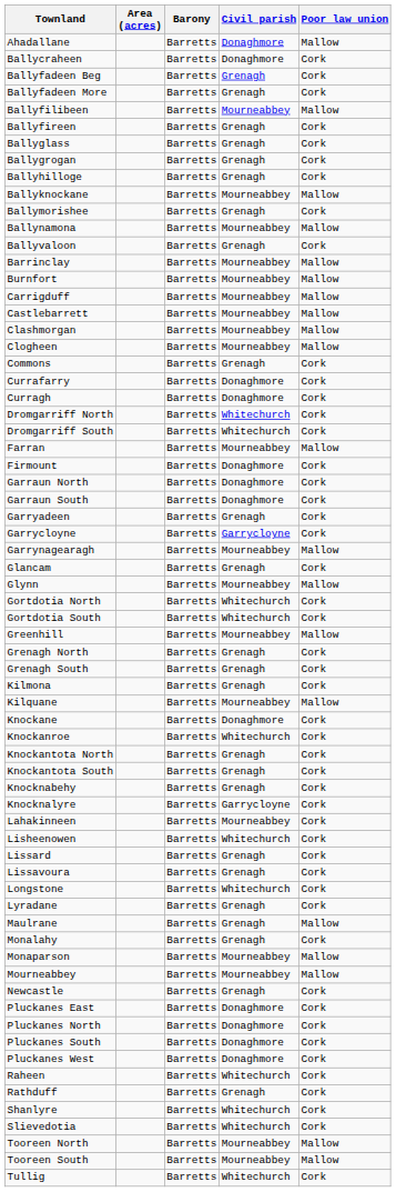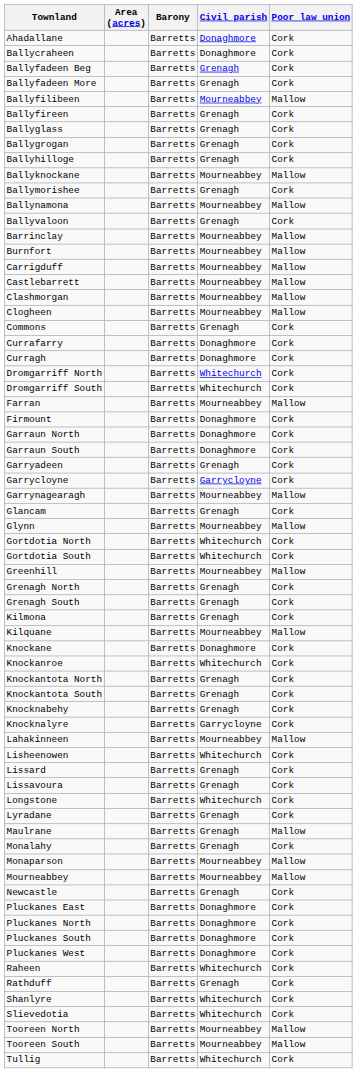 <table class="wikitable sortable" style="border:1px;">
 <tr>
 <th>Townland</th>
 <th>Area<br>(<a href='#'>acres</a>)</th>
 <th>Barony</th>
 <th><a href='#'>Civil parish</a></th>
 <th><a href='#'>Poor law union</a></th>
 </tr>
 <tr>
 <td>Ahadallane</td>
 <td align="right"></td>
 <td>Barretts</td>
 <td><a href='#'>Donaghmore</a></td>
-<td>Mallow</td>
+<td>Cork</td>
 </tr>
 <tr>
 <td>Ballycraheen</td>
 <td align="right"></td>
 <td>Barretts</td>
 <td>Donaghmore</td>
 <td>Cork</td>
 </tr>
 <tr>
 <td>Ballyfadeen Beg</td>
 <td align="right"></td>
 <td>Barretts</td>
 <td><a href='#'>Grenagh</a></td>
 <td>Cork</td>
 </tr>
 <tr>
 <td>Ballyfadeen More</td>
 <td align="right"></td>
 <td>Barretts</td>
 <td>Grenagh</td>
 <td>Cork</td>
 </tr>
 <tr>
 <td>Ballyfilibeen</td>
 <td align="right"></td>
 <td>Barretts</td>
 <td><a href='#'>Mourneabbey</a></td>
 <td>Mallow</td>
 </tr>
 <tr>
 <td>Ballyfireen</td>
 <td align="right"></td>
 <td>Barretts</td>
 <td>Grenagh</td>
 <td>Cork</td>
 </tr>
 <tr>
 <td>Ballyglass</td>
 <td align="right"></td>
 <td>Barretts</td>
 <td>Grenagh</td>
 <td>Cork</td>
 </tr>
 <tr>
 <td>Ballygrogan</td>
 <td align="right"></td>
 <td>Barretts</td>
 <td>Grenagh</td>
 <td>Cork</td>
 </tr>
 <tr>
 <td>Ballyhilloge</td>
 <td align="right"></td>
 <td>Barretts</td>
 <td>Grenagh</td>
 <td>Cork</td>
 </tr>
 <tr>
 <td>Ballyknockane</td>
 <td align="right"></td>
 <td>Barretts</td>
 <td>Mourneabbey</td>
 <td>Mallow</td>
 </tr>
 <tr>
 <td>Ballymorishee</td>
 <td align="right"></td>
 <td>Barretts</td>
 <td>Grenagh</td>
 <td>Cork</td>
 </tr>
 <tr>
 <td>Ballynamona</td>
 <td align="right"></td>
 <td>Barretts</td>
 <td>Mourneabbey</td>
 <td>Mallow</td>
 </tr>
 <tr>
 <td>Ballyvaloon</td>
 <td align="right"></td>
 <td>Barretts</td>
 <td>Grenagh</td>
 <td>Cork</td>
 </tr>
 <tr>
 <td>Barrinclay</td>
 <td align="right"></td>
 <td>Barretts</td>
 <td>Mourneabbey</td>
 <td>Mallow</td>
 </tr>
 <tr>
 <td>Burnfort</td>
 <td align="right"></td>
 <td>Barretts</td>
 <td>Mourneabbey</td>
 <td>Mallow</td>
 </tr>
 <tr>
 <td>Carrigduff</td>
 <td align="right"></td>
 <td>Barretts</td>
 <td>Mourneabbey</td>
 <td>Mallow</td>
 </tr>
 <tr>
 <td>Castlebarrett</td>
 <td align="right"></td>
 <td>Barretts</td>
 <td>Mourneabbey</td>
 <td>Mallow</td>
 </tr>
 <tr>
 <td>Clashmorgan</td>
 <td align="right"></td>
 <td>Barretts</td>
 <td>Mourneabbey</td>
 <td>Mallow</td>
 </tr>
 <tr>
 <td>Clogheen</td>
 <td align="right"></td>
 <td>Barretts</td>
 <td>Mourneabbey</td>
 <td>Mallow</td>
 </tr>
 <tr>
 <td>Commons</td>
 <td align="right"></td>
 <td>Barretts</td>
 <td>Grenagh</td>
 <td>Cork</td>
 </tr>
 <tr>
 <td>Currafarry</td>
 <td align="right"></td>
 <td>Barretts</td>
 <td>Donaghmore</td>
 <td>Cork</td>
 </tr>
 <tr>
 <td>Curragh</td>
 <td align="right"></td>
 <td>Barretts</td>
 <td>Donaghmore</td>
 <td>Cork</td>
 </tr>
 <tr>
 <td>Dromgarriff North</td>
 <td align="right"></td>
 <td>Barretts</td>
 <td><a href='#'>Whitechurch</a></td>
 <td>Cork</td>
 </tr>
 <tr>
 <td>Dromgarriff South</td>
 <td align="right"></td>
 <td>Barretts</td>
 <td>Whitechurch</td>
 <td>Cork</td>
 </tr>
 <tr>
 <td>Farran</td>
 <td align="right"></td>
 <td>Barretts</td>
 <td>Mourneabbey</td>
 <td>Mallow</td>
 </tr>
 <tr>
 <td>Firmount</td>
 <td align="right"></td>
 <td>Barretts</td>
 <td>Donaghmore</td>
 <td>Cork</td>
 </tr>
 <tr>
 <td>Garraun North</td>
 <td align="right"></td>
 <td>Barretts</td>
 <td>Donaghmore</td>
 <td>Cork</td>
 </tr>
 <tr>
 <td>Garraun South</td>
 <td align="right"></td>
 <td>Barretts</td>
 <td>Donaghmore</td>
 <td>Cork</td>
 </tr>
 <tr>
 <td>Garryadeen</td>
 <td align="right"></td>
 <td>Barretts</td>
 <td>Grenagh</td>
 <td>Cork</td>
 </tr>
 <tr>
 <td>Garrycloyne</td>
 <td align="right"></td>
 <td>Barretts</td>
 <td><a href='#'>Garrycloyne</a></td>
 <td>Cork</td>
 </tr>
 <tr>
 <td>Garrynagearagh</td>
 <td align="right"></td>
 <td>Barretts</td>
 <td>Mourneabbey</td>
 <td>Mallow</td>
 </tr>
 <tr>
 <td>Glancam</td>
 <td align="right"></td>
 <td>Barretts</td>
 <td>Grenagh</td>
 <td>Cork</td>
 </tr>
 <tr>
 <td>Glynn</td>
 <td align="right"></td>
 <td>Barretts</td>
 <td>Mourneabbey</td>
 <td>Mallow</td>
 </tr>
 <tr>
 <td>Gortdotia North</td>
 <td align="right"></td>
 <td>Barretts</td>
 <td>Whitechurch</td>
 <td>Cork</td>
 </tr>
 <tr>
 <td>Gortdotia South</td>
 <td align="right"></td>
 <td>Barretts</td>
 <td>Whitechurch</td>
 <td>Cork</td>
 </tr>
 <tr>
 <td>Greenhill</td>
 <td align="right"></td>
 <td>Barretts</td>
 <td>Mourneabbey</td>
 <td>Mallow</td>
 </tr>
 <tr>
 <td>Grenagh North</td>
 <td align="right"></td>
 <td>Barretts</td>
 <td>Grenagh</td>
 <td>Cork</td>
 </tr>
 <tr>
 <td>Grenagh South</td>
 <td align="right"></td>
 <td>Barretts</td>
 <td>Grenagh</td>
 <td>Cork</td>
 </tr>
 <tr>
 <td>Kilmona</td>
 <td align="right"></td>
 <td>Barretts</td>
 <td>Grenagh</td>
 <td>Cork</td>
 </tr>
 <tr>
 <td>Kilquane</td>
 <td align="right"></td>
 <td>Barretts</td>
 <td>Mourneabbey</td>
 <td>Mallow</td>
 </tr>
 <tr>
 <td>Knockane</td>
 <td align="right"></td>
 <td>Barretts</td>
 <td>Donaghmore</td>
 <td>Cork</td>
 </tr>
 <tr>
 <td>Knockanroe</td>
 <td align="right"></td>
 <td>Barretts</td>
 <td>Whitechurch</td>
 <td>Cork</td>
 </tr>
 <tr>
 <td>Knockantota North</td>
 <td align="right"></td>
 <td>Barretts</td>
 <td>Grenagh</td>
 <td>Cork</td>
 </tr>
 <tr>
 <td>Knockantota South</td>
 <td align="right"></td>
 <td>Barretts</td>
 <td>Grenagh</td>
 <td>Cork</td>
 </tr>
 <tr>
 <td>Knocknabehy</td>
 <td align="right"></td>
 <td>Barretts</td>
 <td>Grenagh</td>
 <td>Cork</td>
 </tr>
 <tr>
 <td>Knocknalyre</td>
 <td align="right"></td>
 <td>Barretts</td>
 <td>Garrycloyne</td>
 <td>Cork</td>
 </tr>
 <tr>
 <td>Lahakinneen</td>
 <td align="right"></td>
 <td>Barretts</td>
 <td>Mourneabbey</td>
-<td>Cork</td>
+<td>Mallow</td>
 </tr>
 <tr>
 <td>Lisheenowen</td>
 <td align="right"></td>
 <td>Barretts</td>
 <td>Whitechurch</td>
 <td>Cork</td>
 </tr>
 <tr>
 <td>Lissard</td>
 <td align="right"></td>
 <td>Barretts</td>
 <td>Grenagh</td>
 <td>Cork</td>
 </tr>
 <tr>
 <td>Lissavoura</td>
 <td align="right"></td>
 <td>Barretts</td>
 <td>Grenagh</td>
 <td>Cork</td>
 </tr>
 <tr>
 <td>Longstone</td>
 <td align="right"></td>
 <td>Barretts</td>
 <td>Whitechurch</td>
 <td>Cork</td>
 </tr>
 <tr>
 <td>Lyradane</td>
 <td align="right"></td>
 <td>Barretts</td>
 <td>Grenagh</td>
 <td>Cork</td>
 </tr>
 <tr>
 <td>Maulrane</td>
 <td align="right"></td>
 <td>Barretts</td>
 <td>Grenagh</td>
 <td>Mallow</td>
 </tr>
 <tr>
 <td>Monalahy</td>
 <td align="right"></td>
 <td>Barretts</td>
 <td>Grenagh</td>
 <td>Cork</td>
 </tr>
 <tr>
 <td>Monaparson</td>
 <td align="right"></td>
 <td>Barretts</td>
 <td>Mourneabbey</td>
 <td>Mallow</td>
 </tr>
 <tr>
 <td>Mourneabbey</td>
 <td align="right"></td>
 <td>Barretts</td>
 <td>Mourneabbey</td>
 <td>Mallow</td>
 </tr>
 <tr>
 <td>Newcastle</td>
 <td align="right"></td>
 <td>Barretts</td>
 <td>Grenagh</td>
 <td>Cork</td>
 </tr>
 <tr>
 <td>Pluckanes East</td>
 <td align="right"></td>
 <td>Barretts</td>
 <td>Donaghmore</td>
 <td>Cork</td>
 </tr>
 <tr>
 <td>Pluckanes North</td>
 <td align="right"></td>
 <td>Barretts</td>
 <td>Donaghmore</td>
 <td>Cork</td>
 </tr>
 <tr>
 <td>Pluckanes South</td>
 <td align="right"></td>
 <td>Barretts</td>
 <td>Donaghmore</td>
 <td>Cork</td>
 </tr>
 <tr>
 <td>Pluckanes West</td>
 <td align="right"></td>
 <td>Barretts</td>
 <td>Donaghmore</td>
 <td>Cork</td>
 </tr>
 <tr>
 <td>Raheen</td>
 <td align="right"></td>
 <td>Barretts</td>
 <td>Whitechurch</td>
 <td>Cork</td>
 </tr>
 <tr>
 <td>Rathduff</td>
 <td align="right"></td>
 <td>Barretts</td>
 <td>Grenagh</td>
 <td>Cork</td>
 </tr>
 <tr>
 <td>Shanlyre</td>
 <td align="right"></td>
 <td>Barretts</td>
 <td>Whitechurch</td>
 <td>Cork</td>
 </tr>
 <tr>
 <td>Slievedotia</td>
 <td align="right"></td>
 <td>Barretts</td>
 <td>Whitechurch</td>
 <td>Cork</td>
 </tr>
 <tr>
 <td>Tooreen North</td>
 <td align="right"></td>
 <td>Barretts</td>
 <td>Mourneabbey</td>
 <td>Mallow</td>
 </tr>
 <tr>
 <td>Tooreen South</td>
 <td align="right"></td>
 <td>Barretts</td>
 <td>Mourneabbey</td>
 <td>Mallow</td>
 </tr>
 <tr>
 <td>Tullig</td>
 <td align="right"></td>
 <td>Barretts</td>
 <td>Whitechurch</td>
 <td>Cork</td>
 </tr>
 <tr>
 </tr>
 </table>
